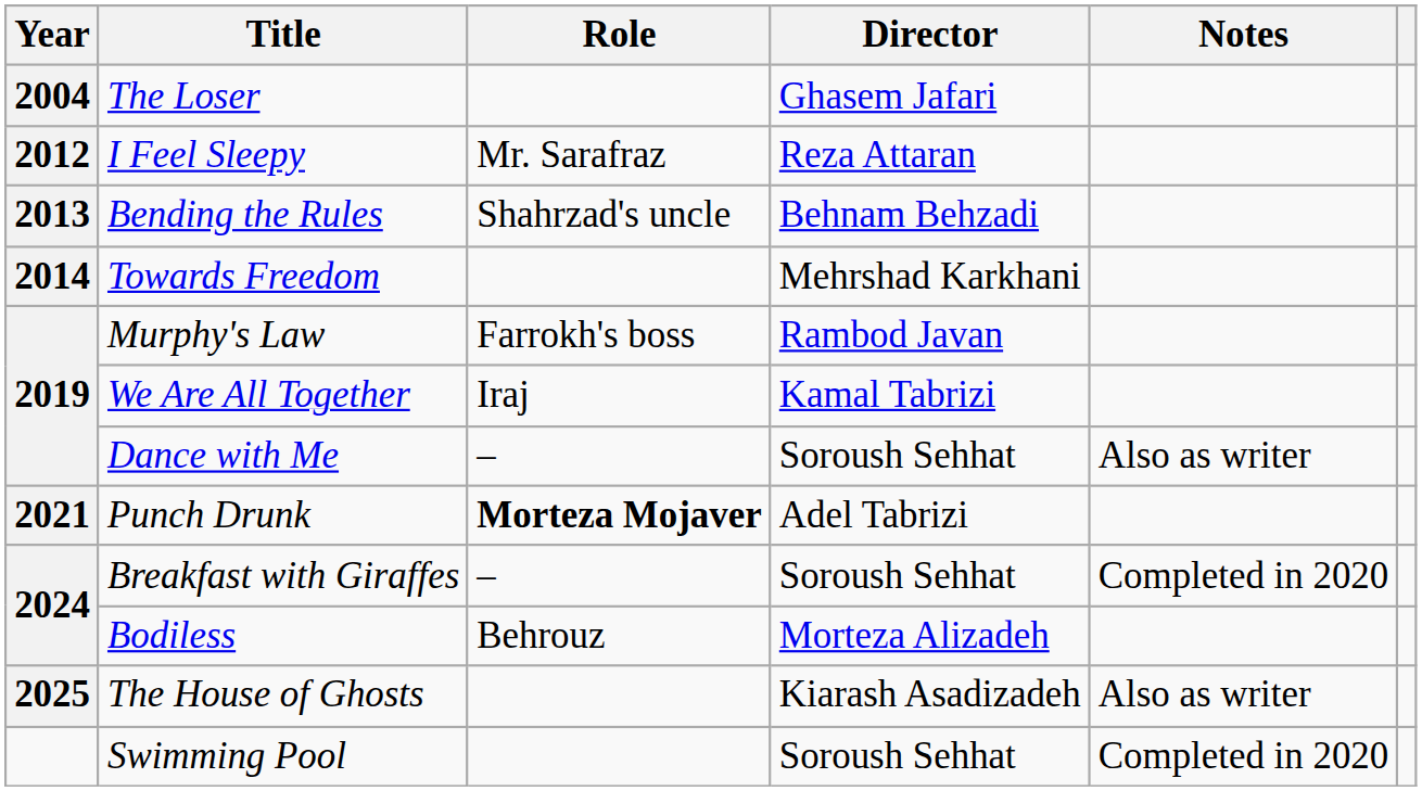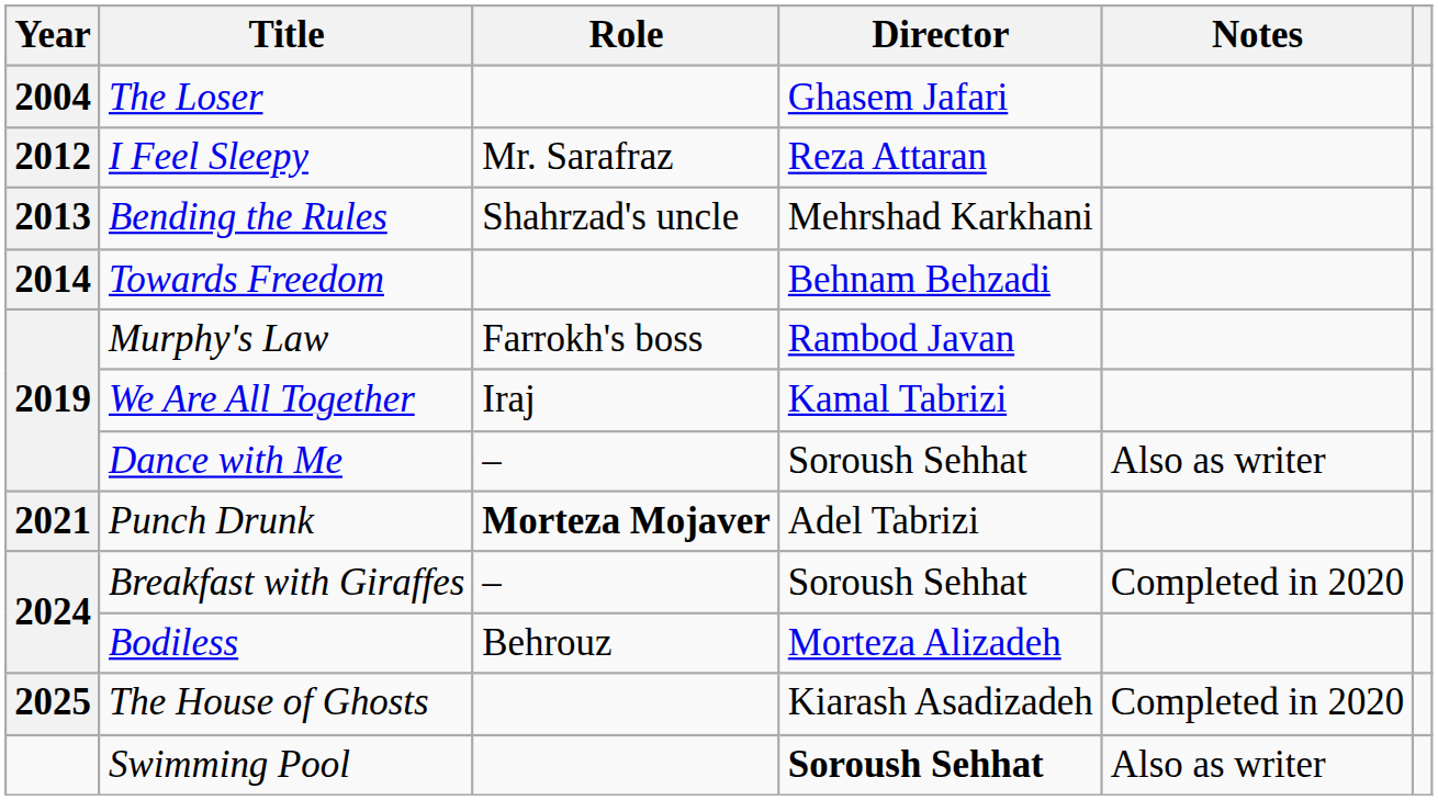 <table class="wikitable plainrowheaders sortable"  style=font-size:100%>
 <tr>
 <th scope="col">Year</th>
 <th scope="col">Title</th>
 <th scope="col">Role</th>
 <th scope="col">Director</th>
 <th scope="col">Notes</th>
 <th scope="col" class="unsortable"></th>
 </tr>
 <tr>
 <th scope=row>2004</th>
 <td><em><a href='#'>The Loser</a></em></td>
 <td></td>
 <td><a href='#'>Ghasem Jafari</a></td>
 <td></td>
 <td></td>
 </tr>
 <tr>
 <th scope=row>2012</th>
 <td><em><a href='#'>I Feel Sleepy</a></em></td>
 <td>Mr. Sarafraz</td>
 <td><a href='#'>Reza Attaran</a></td>
 <td></td>
 <td></td>
 </tr>
 <tr>
 <th scope="row">2013</th>
 <td><a href='#'><em>Bending the Rules</em></a></td>
 <td>Shahrzad's uncle</td>
-<td><a href='#'>Behnam Behzadi</a></td>
+<td>Mehrshad Karkhani</td>
 <td></td>
 <td></td>
 </tr>
 <tr>
 <th scope="row">2014</th>
 <td><a href='#'><em>Towards Freedom</em></a></td>
 <td></td>
-<td>Mehrshad Karkhani</td>
+<td><a href='#'>Behnam Behzadi</a></td>
 <td></td>
 <td></td>
 </tr>
 <tr>
 <th rowspan="3" scope="row">2019</th>
 <td><em>Murphy's Law</em></td>
 <td>Farrokh's boss</td>
 <td><a href='#'>Rambod Javan</a></td>
 <td></td>
 <td></td>
 </tr>
 <tr>
 <td><em><a href='#'>We Are All Together</a></em></td>
 <td>Iraj</td>
 <td><a href='#'>Kamal Tabrizi</a></td>
 <td></td>
 <td></td>
 </tr>
 <tr>
 <td><em><a href='#'>Dance with Me</a></em></td>
 <td>–</td>
 <td>Soroush Sehhat</td>
 <td>Also as writer</td>
 <td></td>
 </tr>
 <tr>
 <th scope="row">2021</th>
 <td><em>Punch Drunk</em></td>
 <td><strong>Morteza Mojaver</strong></td>
 <td>Adel Tabrizi</td>
 <td></td>
 <td></td>
 </tr>
 <tr>
 <th rowspan="2" scope="row">2024</th>
 <td><em>Breakfast with Giraffes</em></td>
 <td>–</td>
 <td>Soroush Sehhat</td>
 <td>Completed in 2020</td>
 <td></td>
 </tr>
 <tr>
 <td><em><a href='#'>Bodiless</a></em></td>
 <td>Behrouz</td>
 <td><a href='#'>Morteza Alizadeh</a></td>
 <td></td>
 <td></td>
 </tr>
 <tr>
 <th scope="row">2025</th>
 <td><em>The House of Ghosts</em></td>
 <td></td>
 <td>Kiarash Asadizadeh</td>
-<td>Also as writer</td>
+<td>Completed in 2020</td>
 <td></td>
 </tr>
 <tr>
 <td></td>
 <td><em>Swimming Pool</em></td>
 <td></td>
-<td>Soroush Sehhat</td>
-<td>Completed in 2020</td>
+<td><strong>Soroush Sehhat</strong></td>
+<td>Also as writer</td>
 <td></td>
 </tr>
 </table>
